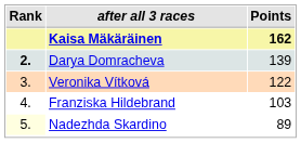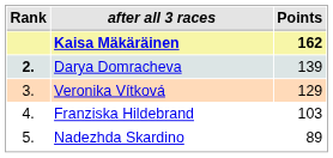 <table cellspacing="1" cellpadding="3" style="border:1px solid #aaa; font-size:86%;">
 <tr style="background:#e4e4e4;">
 <th style="border-bottom:1px solid #aaa; width:10px;">Rank</th>
 <th style="border-bottom:1px solid #aaa; width:200px; white-space:nowrap;"><em>after all 3 races</em></th>
 <th style="border-bottom:1px solid #aaa; width:20px;">Points</th>
 </tr>
 <tr style="background:#f7f6a8;">
 <td style="text-align:center"></td>
 <td> <strong><a href='#'>Kaisa Mäkäräinen</a></strong></td>
 <td style="text-align:right"><strong>162</strong></td>
 </tr>
 <tr style="background:#dce5e5;">
 <td style="text-align:center"><strong>2.</strong></td>
 <td> <a href='#'>Darya Domracheva</a></td>
 <td style="text-align:right">139</td>
 </tr>
 <tr style="background:#ffdab9;">
 <td style="text-align:center">3.</td>
 <td> <a href='#'>Veronika Vítková</a></td>
-<td style="text-align:right">122</td>
+<td style="text-align:right">129</td>
 </tr>
 <tr>
 <td style="text-align:center">4.</td>
 <td> <a href='#'>Franziska Hildebrand</a></td>
 <td style="text-align:right">103</td>
 </tr>
 <tr>
-<td style="background: lightyellow; text-align:center">5.</td>
+<td style="text-align:center">5.</td>
 <td> <a href='#'>Nadezhda Skardino</a></td>
 <td style="text-align:right">89</td>
 </tr>
 <tr>
 </tr>
 </table>
